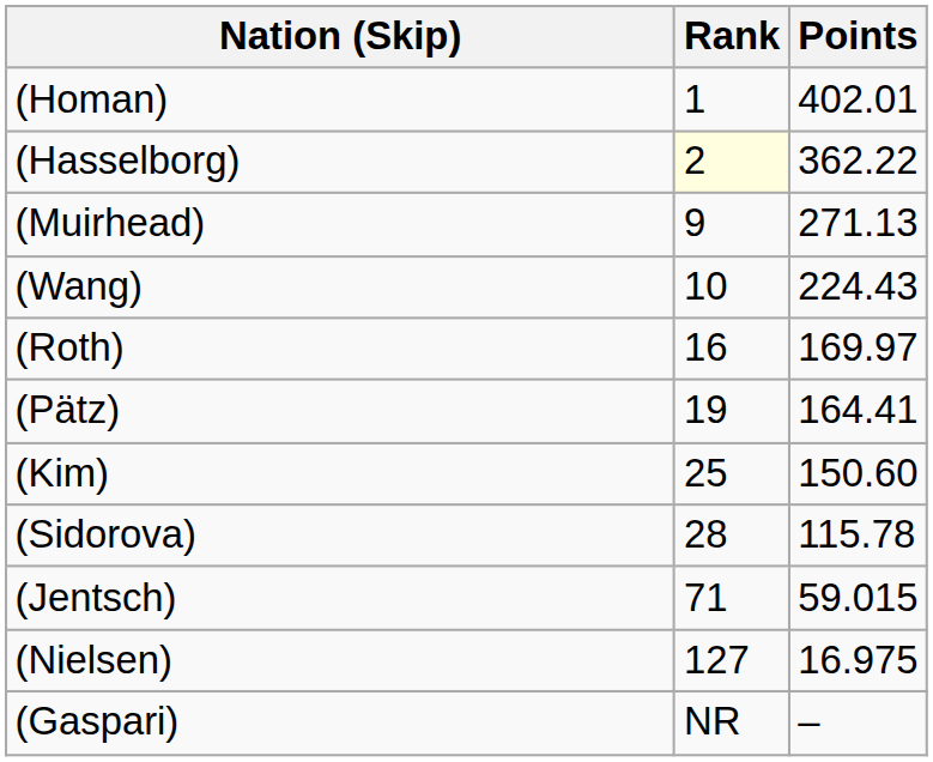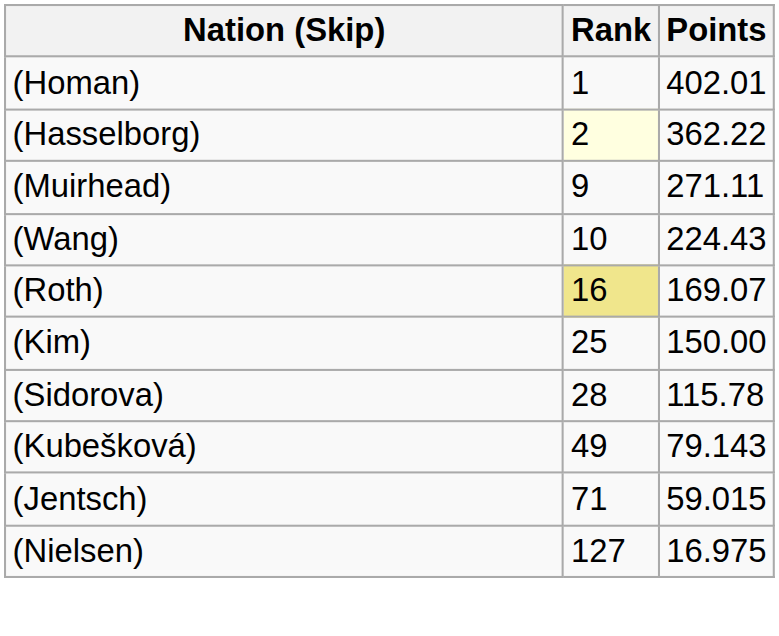 <table class="wikitable">
 <tr>
 <th width=265>Nation (Skip)</th>
 <th width=15>Rank</th>
 <th width=15>Points</th>
 </tr>
 <tr>
 <td> (Homan)</td>
 <td>1</td>
 <td>402.01</td>
 </tr>
 <tr>
 <td> (Hasselborg)</td>
 <td style="background: lightyellow;">2</td>
 <td>362.22</td>
 </tr>
 <tr>
 <td> (Muirhead)</td>
 <td>9</td>
-<td>271.13</td>
+<td>271.11</td>
 </tr>
 <tr>
 <td> (Wang)</td>
 <td>10</td>
 <td>224.43</td>
 </tr>
 <tr>
 <td> (Roth)</td>
-<td>16</td>
-<td>169.97</td>
-</tr>
-<tr>
-<td> (Pätz)</td>
-<td>19</td>
-<td>164.41</td>
+<td style="background: khaki;">16</td>
+<td>169.07</td>
 </tr>
 <tr>
 <td> (Kim)</td>
 <td>25</td>
-<td>150.60</td>
+<td>150.00</td>
 </tr>
 <tr>
 <td> (Sidorova)</td>
 <td>28</td>
 <td>115.78</td>
+</tr>
+<tr>
+<td> (Kubešková)</td>
+<td>49</td>
+<td>79.143</td>
 </tr>
 <tr>
 <td> (Jentsch)</td>
 <td>71</td>
 <td>59.015</td>
 </tr>
 <tr>
 <td> (Nielsen)</td>
 <td>127</td>
 <td>16.975</td>
 </tr>
-<tr>
-<td> (Gaspari)</td>
-<td>NR</td>
-<td>–</td>
-</tr>
 </table>
